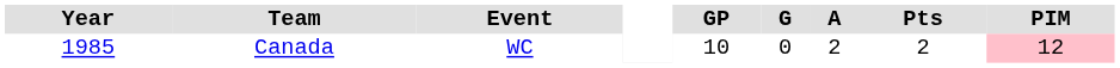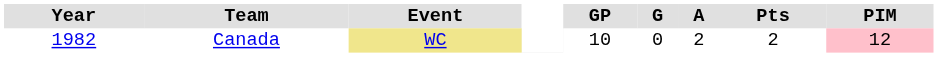 <table border="0" cellpadding="1" cellspacing="0" style="text-align:center; width:50em">
 <tr ALIGN="center" bgcolor="#e0e0e0">
 <th>Year</th>
 <th>Team</th>
 <th>Event</th>
 <th rowspan="99" bgcolor="#ffffff"> </th>
 <th>GP</th>
 <th>G</th>
 <th>A</th>
 <th>Pts</th>
 <th>PIM</th>
 </tr>
 <tr>
-<td><a href='#'>1985</a></td>
+<td><a href='#'>1982</a></td>
 <td><a href='#'>Canada</a></td>
-<td><a href='#'>WC</a></td>
+<td style="background: khaki;"><a href='#'>WC</a></td>
 <td>10</td>
 <td>0</td>
 <td>2</td>
 <td>2</td>
 <td style="background: pink;">12</td>
 </tr>
 </table>
